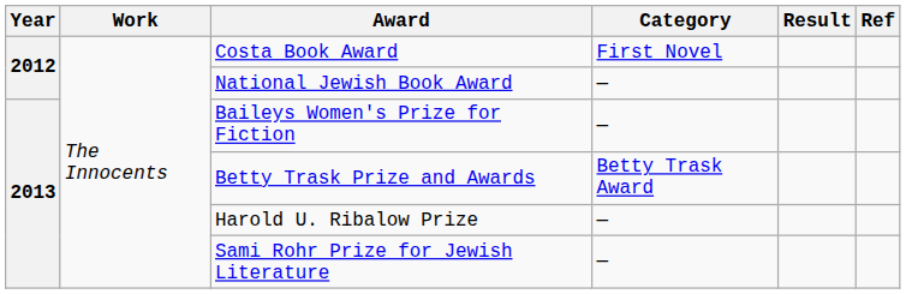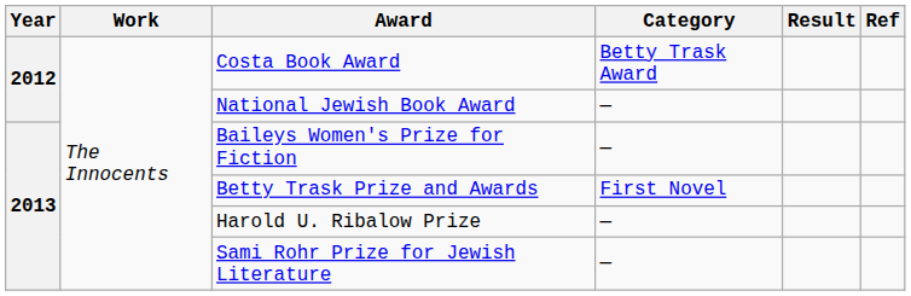 <table class="wikitable">
 <tr>
 <th>Year</th>
 <th>Work</th>
 <th>Award</th>
 <th>Category</th>
 <th>Result</th>
 <th>Ref</th>
 </tr>
 <tr>
 <th rowspan="2">2012</th>
 <td rowspan="6"><em>The Innocents</em></td>
 <td><a href='#'>Costa Book Award</a></td>
-<td><a href='#'>First Novel</a></td>
+<td><a href='#'>Betty Trask Award</a></td>
 <td></td>
 <td></td>
 </tr>
 <tr>
 <td><a href='#'>National Jewish Book Award</a></td>
 <td>—</td>
 <td></td>
 <td></td>
 </tr>
 <tr>
 <th rowspan="4">2013</th>
 <td><a href='#'>Baileys Women's Prize for Fiction</a></td>
 <td>—</td>
 <td></td>
 <td></td>
 </tr>
 <tr>
 <td><a href='#'>Betty Trask Prize and Awards</a></td>
-<td><a href='#'>Betty Trask Award</a></td>
+<td><a href='#'>First Novel</a></td>
 <td></td>
 <td></td>
 </tr>
 <tr>
 <td>Harold U. Ribalow Prize</td>
 <td>—</td>
 <td></td>
 <td></td>
 </tr>
 <tr>
 <td><a href='#'>Sami Rohr Prize for Jewish Literature</a></td>
 <td>—</td>
 <td></td>
 <td></td>
 </tr>
 </table>
